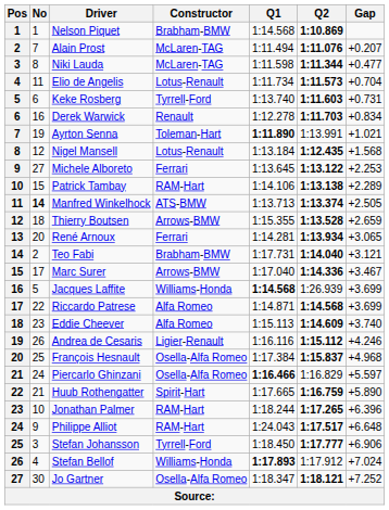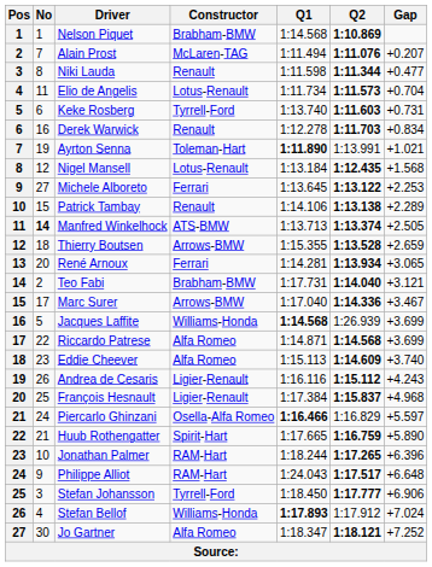 <table class="wikitable sortable" style="font-size: 95%;">
 <tr>
 <th>Pos</th>
 <th>No</th>
 <th>Driver</th>
 <th>Constructor</th>
 <th>Q1</th>
 <th>Q2</th>
 <th>Gap</th>
 </tr>
 <tr>
 <th>1</th>
 <td>1</td>
 <td> <a href='#'>Nelson Piquet</a></td>
 <td><a href='#'>Brabham</a>-<a href='#'>BMW</a></td>
 <td>1:14.568</td>
 <td><strong>1:10.869</strong></td>
 <td></td>
 </tr>
 <tr>
 <th>2</th>
 <td>7</td>
 <td> <a href='#'>Alain Prost</a></td>
 <td><a href='#'>McLaren</a>-<a href='#'>TAG</a></td>
 <td>1:11.494</td>
 <td><strong>1:11.076</strong></td>
 <td>+0.207</td>
 </tr>
 <tr>
 <th>3</th>
 <td>8</td>
 <td> <a href='#'>Niki Lauda</a></td>
-<td><a href='#'>McLaren</a>-<a href='#'>TAG</a></td>
+<td><a href='#'>Renault</a></td>
 <td>1:11.598</td>
 <td><strong>1:11.344</strong></td>
 <td>+0.477</td>
 </tr>
 <tr>
 <th>4</th>
 <td>11</td>
 <td> <a href='#'>Elio de Angelis</a></td>
 <td><a href='#'>Lotus</a>-<a href='#'>Renault</a></td>
 <td>1:11.734</td>
 <td><strong>1:11.573</strong></td>
 <td>+0.704</td>
 </tr>
 <tr>
 <th>5</th>
 <td>6</td>
 <td> <a href='#'>Keke Rosberg</a></td>
 <td><a href='#'>Tyrrell</a>-<a href='#'>Ford</a></td>
 <td>1:13.740</td>
 <td><strong>1:11.603</strong></td>
 <td>+0.731</td>
 </tr>
 <tr>
 <th>6</th>
 <td>16</td>
 <td> <a href='#'>Derek Warwick</a></td>
 <td><a href='#'>Renault</a></td>
 <td>1:12.278</td>
 <td><strong>1:11.703</strong></td>
 <td>+0.834</td>
 </tr>
 <tr>
 <th>7</th>
 <td>19</td>
 <td> <a href='#'>Ayrton Senna</a></td>
 <td><a href='#'>Toleman</a>-<a href='#'>Hart</a></td>
 <td><strong>1:11.890</strong></td>
 <td>1:13.991</td>
 <td>+1.021</td>
 </tr>
 <tr>
 <th>8</th>
 <td>12</td>
 <td> <a href='#'>Nigel Mansell</a></td>
 <td><a href='#'>Lotus</a>-<a href='#'>Renault</a></td>
 <td>1:13.184</td>
 <td><strong>1:12.435</strong></td>
 <td>+1.568</td>
 </tr>
 <tr>
 <th>9</th>
 <td>27</td>
 <td> <a href='#'>Michele Alboreto</a></td>
 <td><a href='#'>Ferrari</a></td>
 <td>1:13.645</td>
 <td><strong>1:13.122</strong></td>
 <td>+2.253</td>
 </tr>
 <tr>
 <th>10</th>
 <td>15</td>
 <td> <a href='#'>Patrick Tambay</a></td>
-<td><a href='#'>RAM</a>-<a href='#'>Hart</a></td>
+<td><a href='#'>Renault</a></td>
 <td>1:14.106</td>
 <td><strong>1:13.138</strong></td>
 <td>+2.289</td>
 </tr>
 <tr>
 <th>11</th>
 <td><strong>14</strong></td>
 <td> <a href='#'>Manfred Winkelhock</a></td>
 <td><a href='#'>ATS</a>-<a href='#'>BMW</a></td>
 <td>1:13.713</td>
 <td><strong>1:13.374</strong></td>
 <td>+2.505</td>
 </tr>
 <tr>
 <th>12</th>
 <td>18</td>
 <td> <a href='#'>Thierry Boutsen</a></td>
 <td><a href='#'>Arrows</a>-<a href='#'>BMW</a></td>
 <td>1:15.355</td>
 <td><strong>1:13.528</strong></td>
 <td>+2.659</td>
 </tr>
 <tr>
 <th>13</th>
 <td>20</td>
 <td> <a href='#'>René Arnoux</a></td>
 <td><a href='#'>Ferrari</a></td>
 <td>1:14.281</td>
 <td><strong>1:13.934</strong></td>
 <td>+3.065</td>
 </tr>
 <tr>
 <th>14</th>
 <td>2</td>
 <td> <a href='#'>Teo Fabi</a></td>
 <td><a href='#'>Brabham</a>-<a href='#'>BMW</a></td>
 <td>1:17.731</td>
 <td><strong>1:14.040</strong></td>
 <td>+3.121</td>
 </tr>
 <tr>
 <th>15</th>
 <td>17</td>
 <td> <a href='#'>Marc Surer</a></td>
 <td><a href='#'>Arrows</a>-<a href='#'>BMW</a></td>
 <td>1:17.040</td>
 <td><strong>1:14.336</strong></td>
 <td>+3.467</td>
 </tr>
 <tr>
 <th>16</th>
 <td>5</td>
 <td> <a href='#'>Jacques Laffite</a></td>
 <td><a href='#'>Williams</a>-<a href='#'>Honda</a></td>
 <td><strong>1:14.568</strong></td>
 <td>1:26.939</td>
 <td>+3.699</td>
 </tr>
 <tr>
 <th>17</th>
 <td>22</td>
 <td> <a href='#'>Riccardo Patrese</a></td>
 <td><a href='#'>Alfa Romeo</a></td>
 <td>1:14.871</td>
 <td><strong>1:14.568</strong></td>
 <td>+3.699</td>
 </tr>
 <tr>
 <th>18</th>
 <td>23</td>
 <td> <a href='#'>Eddie Cheever</a></td>
 <td><a href='#'>Alfa Romeo</a></td>
 <td>1:15.113</td>
 <td><strong>1:14.609</strong></td>
 <td>+3.740</td>
 </tr>
 <tr>
 <th>19</th>
 <td>26</td>
 <td> <a href='#'>Andrea de Cesaris</a></td>
 <td><a href='#'>Ligier</a>-<a href='#'>Renault</a></td>
 <td>1:16.116</td>
 <td><strong>1:15.112</strong></td>
-<td>+4.246</td>
+<td>+4.243</td>
 </tr>
 <tr>
 <th>20</th>
 <td>25</td>
 <td> <a href='#'>François Hesnault</a></td>
-<td><a href='#'>Osella</a>-<a href='#'>Alfa Romeo</a></td>
+<td><a href='#'>Ligier</a>-<a href='#'>Renault</a></td>
 <td>1:17.384</td>
 <td><strong>1:15.837</strong></td>
 <td>+4.968</td>
 </tr>
 <tr>
 <th>21</th>
 <td>24</td>
 <td> <a href='#'>Piercarlo Ghinzani</a></td>
 <td><a href='#'>Osella</a>-<a href='#'>Alfa Romeo</a></td>
 <td><strong>1:16.466</strong></td>
 <td>1:16.829</td>
 <td>+5.597</td>
 </tr>
 <tr>
 <th>22</th>
 <td>21</td>
 <td> <a href='#'>Huub Rothengatter</a></td>
 <td><a href='#'>Spirit</a>-<a href='#'>Hart</a></td>
 <td>1:17.665</td>
 <td><strong>1:16.759</strong></td>
 <td>+5.890</td>
 </tr>
 <tr>
 <th>23</th>
 <td>10</td>
 <td> <a href='#'>Jonathan Palmer</a></td>
 <td><a href='#'>RAM</a>-<a href='#'>Hart</a></td>
 <td>1:18.244</td>
 <td><strong>1:17.265</strong></td>
 <td>+6.396</td>
 </tr>
 <tr>
 <th>24</th>
 <td>9</td>
 <td> <a href='#'>Philippe Alliot</a></td>
 <td><a href='#'>RAM</a>-<a href='#'>Hart</a></td>
 <td>1:24.043</td>
 <td><strong>1:17.517</strong></td>
 <td>+6.648</td>
 </tr>
 <tr>
 <th>25</th>
 <td>3</td>
 <td> <a href='#'>Stefan Johansson</a></td>
 <td><a href='#'>Tyrrell</a>-<a href='#'>Ford</a></td>
 <td>1:18.450</td>
 <td><strong>1:17.777</strong></td>
 <td>+6.906</td>
 </tr>
 <tr>
 <th>26</th>
 <td>4</td>
 <td> <a href='#'>Stefan Bellof</a></td>
 <td><a href='#'>Williams</a>-<a href='#'>Honda</a></td>
 <td><strong>1:17.893</strong></td>
 <td>1:17.912</td>
 <td>+7.024</td>
 </tr>
 <tr>
 <th>27</th>
 <td>30</td>
 <td> <a href='#'>Jo Gartner</a></td>
-<td><a href='#'>Osella</a>-<a href='#'>Alfa Romeo</a></td>
+<td><a href='#'>Alfa Romeo</a></td>
 <td>1:18.347</td>
 <td><strong>1:18.121</strong></td>
 <td>+7.252</td>
 </tr>
 <tr>
 <th colspan="8">Source:</th>
 </tr>
 </table>
